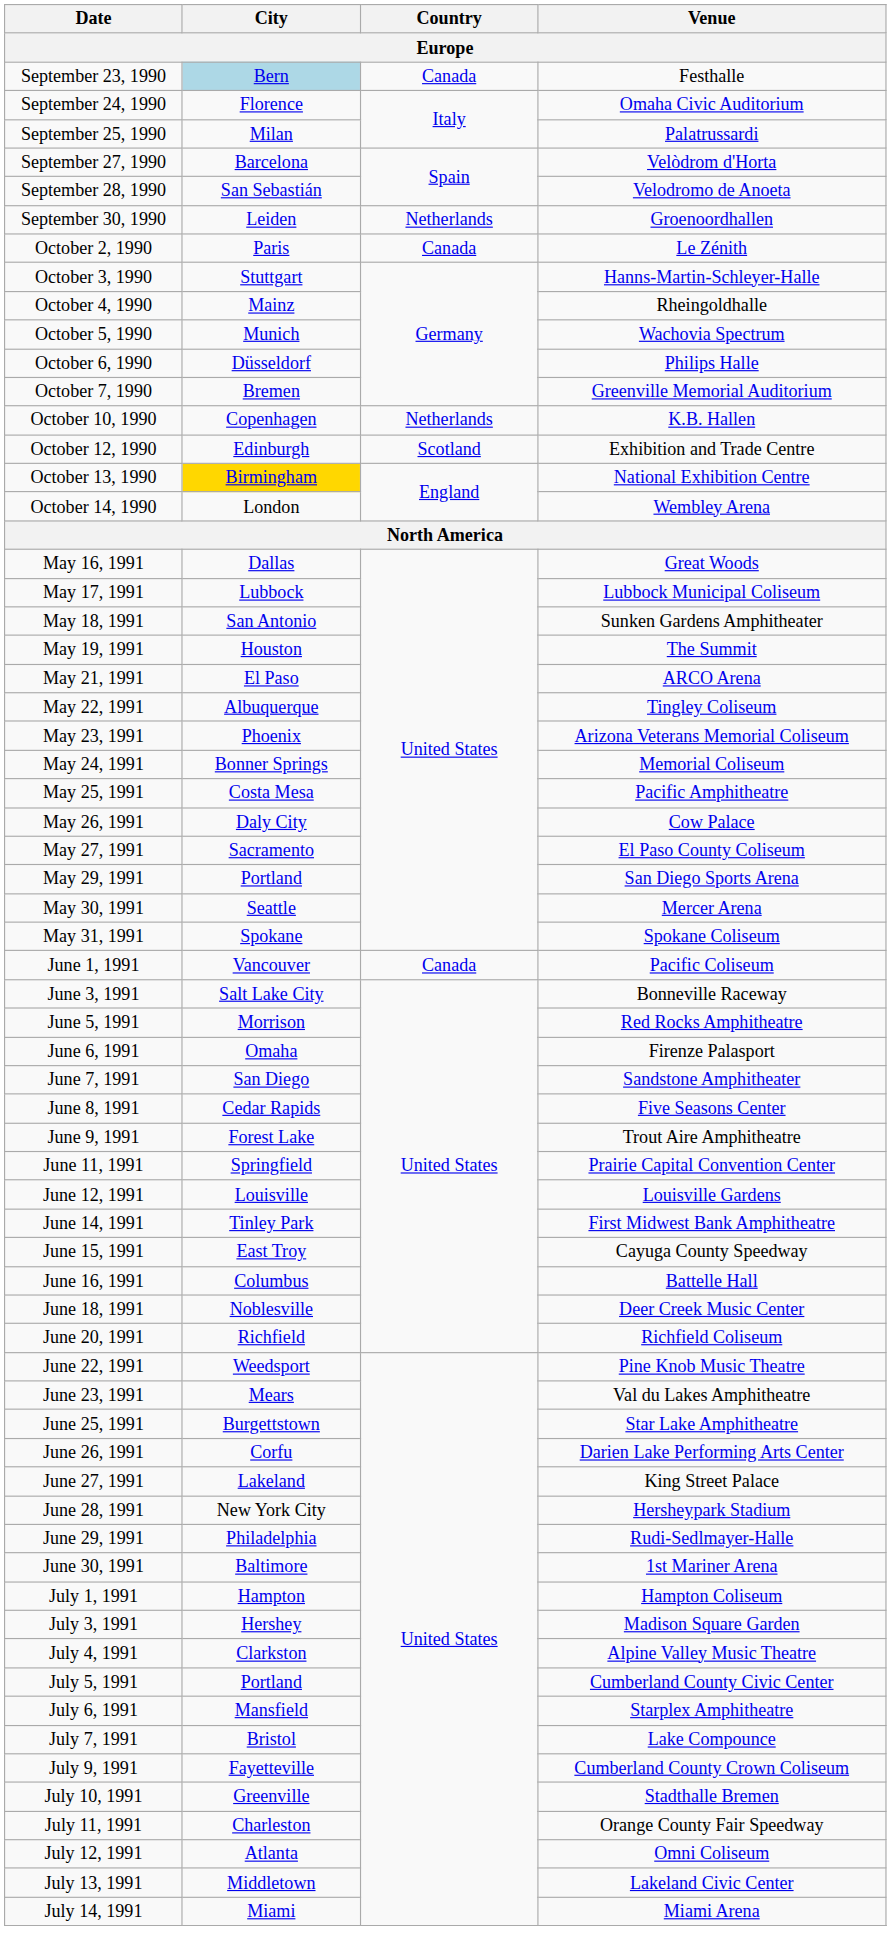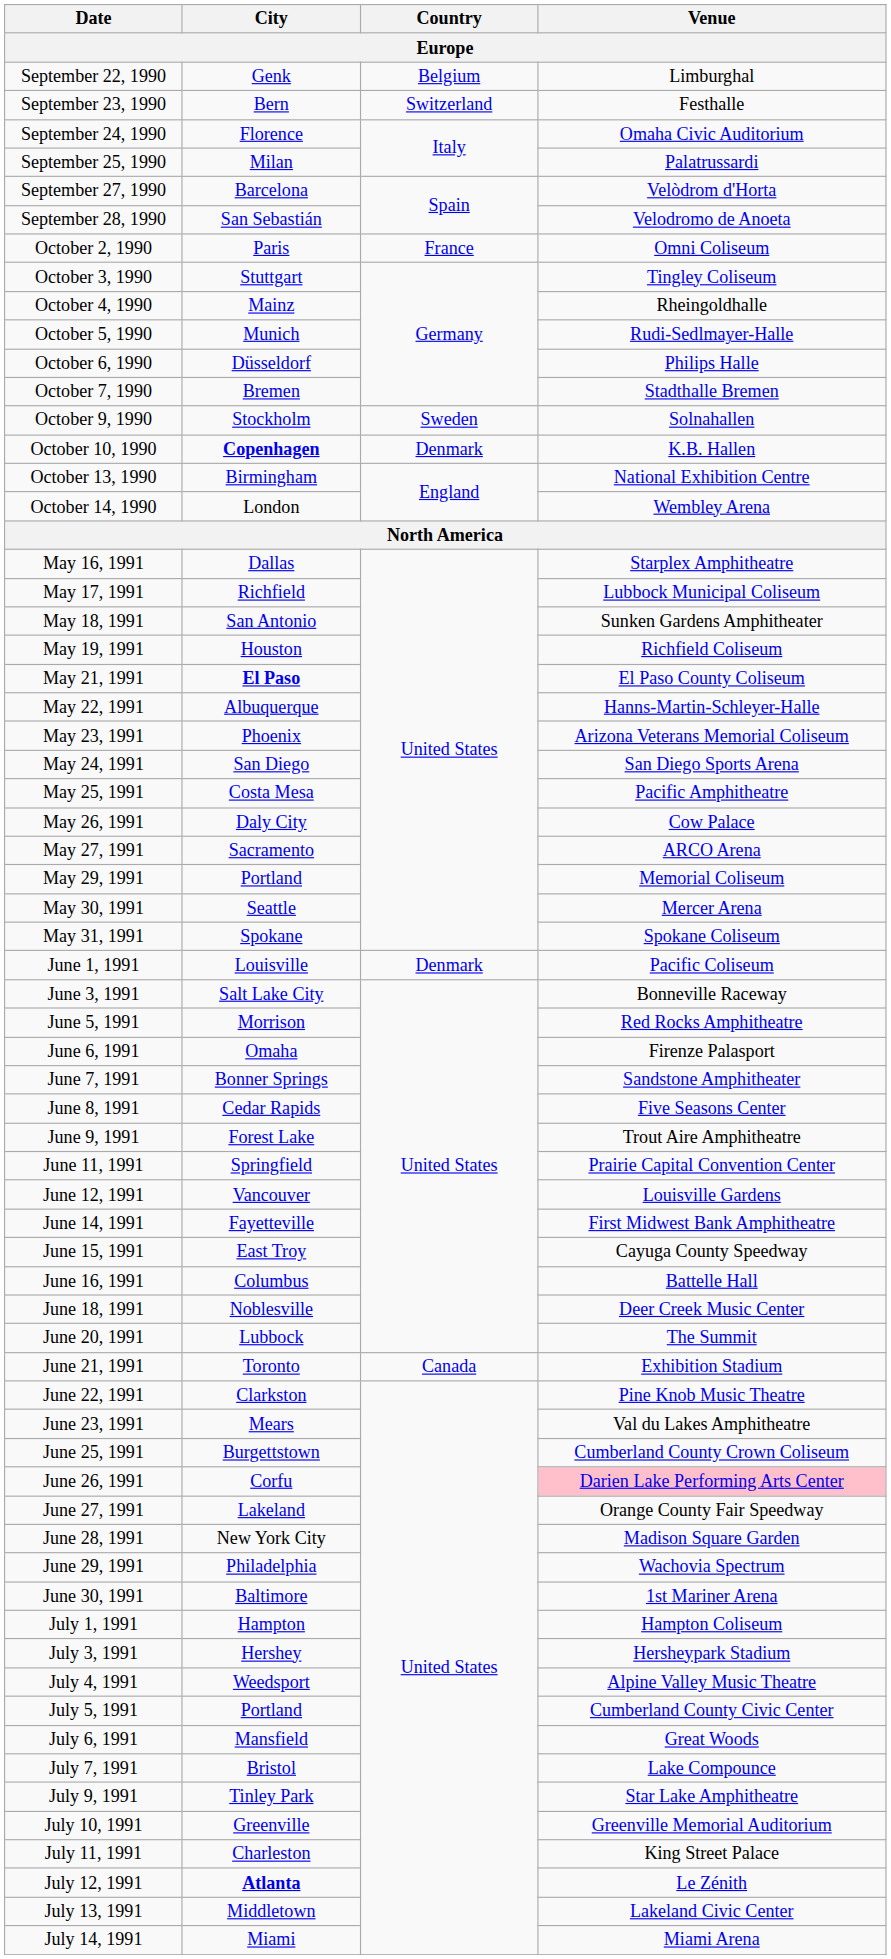 <table class="wikitable" style="text-align:center;">
 <tr>
 <th width="150">Date</th>
 <th width="150">City</th>
 <th width="150">Country</th>
 <th width="300">Venue</th>
 </tr>
 <tr>
 <th colspan="4">Europe</th>
 </tr>
 <tr>
+<td>September 22, 1990</td>
+<td><a href='#'>Genk</a></td>
+<td><a href='#'>Belgium</a></td>
+<td>Limburghal</td>
+</tr>
+<tr>
 <td>September 23, 1990</td>
-<td style="background: lightblue;"><a href='#'>Bern</a></td>
-<td><a href='#'>Canada</a></td>
+<td><a href='#'>Bern</a></td>
+<td><a href='#'>Switzerland</a></td>
 <td>Festhalle</td>
 </tr>
 <tr>
 <td>September 24, 1990</td>
 <td><a href='#'>Florence</a></td>
 <td rowspan="2"><a href='#'>Italy</a></td>
 <td><a href='#'>Omaha Civic Auditorium</a></td>
 </tr>
 <tr>
 <td>September 25, 1990</td>
 <td><a href='#'>Milan</a></td>
 <td><a href='#'>Palatrussardi</a></td>
 </tr>
 <tr>
 <td>September 27, 1990</td>
 <td><a href='#'>Barcelona</a></td>
 <td rowspan="2"><a href='#'>Spain</a></td>
 <td><a href='#'>Velòdrom d'Horta</a></td>
 </tr>
 <tr>
 <td>September 28, 1990</td>
 <td><a href='#'>San Sebastián</a></td>
 <td><a href='#'>Velodromo de Anoeta</a></td>
 </tr>
 <tr>
-<td>September 30, 1990</td>
-<td><a href='#'>Leiden</a></td>
-<td><a href='#'>Netherlands</a></td>
-<td><a href='#'>Groenoordhallen</a></td>
-</tr>
-<tr>
 <td>October 2, 1990</td>
 <td><a href='#'>Paris</a></td>
-<td><a href='#'>Canada</a></td>
-<td><a href='#'>Le Zénith</a></td>
+<td><a href='#'>France</a></td>
+<td><a href='#'>Omni Coliseum</a></td>
 </tr>
 <tr>
 <td>October 3, 1990</td>
 <td><a href='#'>Stuttgart</a></td>
 <td rowspan="5"><a href='#'>Germany</a></td>
-<td><a href='#'>Hanns-Martin-Schleyer-Halle</a></td>
+<td><a href='#'>Tingley Coliseum</a></td>
 </tr>
 <tr>
 <td>October 4, 1990</td>
 <td><a href='#'>Mainz</a></td>
 <td>Rheingoldhalle</td>
 </tr>
 <tr>
 <td>October 5, 1990</td>
 <td><a href='#'>Munich</a></td>
-<td><a href='#'>Wachovia Spectrum</a></td>
+<td><a href='#'>Rudi-Sedlmayer-Halle</a></td>
 </tr>
 <tr>
 <td>October 6, 1990</td>
 <td><a href='#'>Düsseldorf</a></td>
 <td><a href='#'>Philips Halle</a></td>
 </tr>
 <tr>
 <td>October 7, 1990</td>
 <td><a href='#'>Bremen</a></td>
-<td><a href='#'>Greenville Memorial Auditorium</a></td>
+<td><a href='#'>Stadthalle Bremen</a></td>
+</tr>
+<tr>
+<td>October 9, 1990</td>
+<td><a href='#'>Stockholm</a></td>
+<td><a href='#'>Sweden</a></td>
+<td><a href='#'>Solnahallen</a></td>
 </tr>
 <tr>
 <td>October 10, 1990</td>
-<td><a href='#'>Copenhagen</a></td>
-<td><a href='#'>Netherlands</a></td>
+<td><strong><a href='#'>Copenhagen</a></strong></td>
+<td><a href='#'>Denmark</a></td>
 <td><a href='#'>K.B. Hallen</a></td>
 </tr>
 <tr>
-<td>October 12, 1990</td>
-<td><a href='#'>Edinburgh</a></td>
-<td><a href='#'>Scotland</a></td>
-<td>Exhibition and Trade Centre</td>
-</tr>
-<tr>
 <td>October 13, 1990</td>
-<td style="background: gold;"><a href='#'>Birmingham</a></td>
+<td><a href='#'>Birmingham</a></td>
 <td rowspan="2"><a href='#'>England</a></td>
 <td><a href='#'>National Exhibition Centre</a></td>
 </tr>
 <tr>
 <td>October 14, 1990</td>
 <td>London</td>
 <td><a href='#'>Wembley Arena</a></td>
 </tr>
 <tr>
 <th colspan="4">North America</th>
 </tr>
 <tr>
 <td>May 16, 1991</td>
 <td><a href='#'>Dallas</a></td>
 <td rowspan="14"><a href='#'>United States</a></td>
-<td><a href='#'>Great Woods</a></td>
+<td><a href='#'>Starplex Amphitheatre</a></td>
 </tr>
 <tr>
 <td>May 17, 1991</td>
-<td><a href='#'>Lubbock</a></td>
+<td><a href='#'>Richfield</a></td>
 <td><a href='#'>Lubbock Municipal Coliseum</a></td>
 </tr>
 <tr>
 <td>May 18, 1991</td>
 <td><a href='#'>San Antonio</a></td>
 <td>Sunken Gardens Amphitheater</td>
 </tr>
 <tr>
 <td>May 19, 1991</td>
 <td><a href='#'>Houston</a></td>
-<td><a href='#'>The Summit</a></td>
+<td><a href='#'>Richfield Coliseum</a></td>
 </tr>
 <tr>
 <td>May 21, 1991</td>
-<td><a href='#'>El Paso</a></td>
-<td><a href='#'>ARCO Arena</a></td>
+<td><strong><a href='#'>El Paso</a></strong></td>
+<td><a href='#'>El Paso County Coliseum</a></td>
 </tr>
 <tr>
 <td>May 22, 1991</td>
 <td><a href='#'>Albuquerque</a></td>
-<td><a href='#'>Tingley Coliseum</a></td>
+<td><a href='#'>Hanns-Martin-Schleyer-Halle</a></td>
 </tr>
 <tr>
 <td>May 23, 1991</td>
 <td><a href='#'>Phoenix</a></td>
 <td><a href='#'>Arizona Veterans Memorial Coliseum</a></td>
 </tr>
 <tr>
 <td>May 24, 1991</td>
-<td><a href='#'>Bonner Springs</a></td>
-<td><a href='#'>Memorial Coliseum</a></td>
+<td><a href='#'>San Diego</a></td>
+<td><a href='#'>San Diego Sports Arena</a></td>
 </tr>
 <tr>
 <td>May 25, 1991</td>
 <td><a href='#'>Costa Mesa</a></td>
 <td><a href='#'>Pacific Amphitheatre</a></td>
 </tr>
 <tr>
 <td>May 26, 1991</td>
 <td><a href='#'>Daly City</a></td>
 <td><a href='#'>Cow Palace</a></td>
 </tr>
 <tr>
 <td>May 27, 1991</td>
 <td><a href='#'>Sacramento</a></td>
-<td><a href='#'>El Paso County Coliseum</a></td>
+<td><a href='#'>ARCO Arena</a></td>
 </tr>
 <tr>
 <td>May 29, 1991</td>
 <td><a href='#'>Portland</a></td>
-<td><a href='#'>San Diego Sports Arena</a></td>
+<td><a href='#'>Memorial Coliseum</a></td>
 </tr>
 <tr>
 <td>May 30, 1991</td>
 <td><a href='#'>Seattle</a></td>
 <td><a href='#'>Mercer Arena</a></td>
 </tr>
 <tr>
 <td>May 31, 1991</td>
 <td><a href='#'>Spokane</a></td>
 <td><a href='#'>Spokane Coliseum</a></td>
 </tr>
 <tr>
 <td>June 1, 1991</td>
-<td><a href='#'>Vancouver</a></td>
-<td><a href='#'>Canada</a></td>
+<td><a href='#'>Louisville</a></td>
+<td><a href='#'>Denmark</a></td>
 <td><a href='#'>Pacific Coliseum</a></td>
 </tr>
 <tr>
 <td>June 3, 1991</td>
 <td><a href='#'>Salt Lake City</a></td>
 <td rowspan="13"><a href='#'>United States</a></td>
 <td>Bonneville Raceway</td>
 </tr>
 <tr>
 <td>June 5, 1991</td>
 <td><a href='#'>Morrison</a></td>
 <td><a href='#'>Red Rocks Amphitheatre</a></td>
 </tr>
 <tr>
 <td>June 6, 1991</td>
 <td><a href='#'>Omaha</a></td>
 <td>Firenze Palasport</td>
 </tr>
 <tr>
 <td>June 7, 1991</td>
-<td><a href='#'>San Diego</a></td>
+<td><a href='#'>Bonner Springs</a></td>
 <td><a href='#'>Sandstone Amphitheater</a></td>
 </tr>
 <tr>
 <td>June 8, 1991</td>
 <td><a href='#'>Cedar Rapids</a></td>
 <td><a href='#'>Five Seasons Center</a></td>
 </tr>
 <tr>
 <td>June 9, 1991</td>
 <td><a href='#'>Forest Lake</a></td>
 <td>Trout Aire Amphitheatre</td>
 </tr>
 <tr>
 <td>June 11, 1991</td>
 <td><a href='#'>Springfield</a></td>
 <td><a href='#'>Prairie Capital Convention Center</a></td>
 </tr>
 <tr>
 <td>June 12, 1991</td>
-<td><a href='#'>Louisville</a></td>
+<td><a href='#'>Vancouver</a></td>
 <td><a href='#'>Louisville Gardens</a></td>
 </tr>
 <tr>
 <td>June 14, 1991</td>
-<td><a href='#'>Tinley Park</a></td>
+<td><a href='#'>Fayetteville</a></td>
 <td><a href='#'>First Midwest Bank Amphitheatre</a></td>
 </tr>
 <tr>
 <td>June 15, 1991</td>
 <td><a href='#'>East Troy</a></td>
 <td>Cayuga County Speedway</td>
 </tr>
 <tr>
 <td>June 16, 1991</td>
 <td><a href='#'>Columbus</a></td>
 <td><a href='#'>Battelle Hall</a></td>
 </tr>
 <tr>
 <td>June 18, 1991</td>
 <td><a href='#'>Noblesville</a></td>
 <td><a href='#'>Deer Creek Music Center</a></td>
 </tr>
 <tr>
 <td>June 20, 1991</td>
-<td><a href='#'>Richfield</a></td>
-<td><a href='#'>Richfield Coliseum</a></td>
+<td><a href='#'>Lubbock</a></td>
+<td><a href='#'>The Summit</a></td>
+</tr>
+<tr>
+<td>June 21, 1991</td>
+<td><a href='#'>Toronto</a></td>
+<td><a href='#'>Canada</a></td>
+<td><a href='#'>Exhibition Stadium</a></td>
 </tr>
 <tr>
 <td>June 22, 1991</td>
-<td><a href='#'>Weedsport</a></td>
+<td><a href='#'>Clarkston</a></td>
 <td rowspan="20"><a href='#'>United States</a></td>
 <td><a href='#'>Pine Knob Music Theatre</a></td>
 </tr>
 <tr>
 <td>June 23, 1991</td>
 <td><a href='#'>Mears</a></td>
 <td>Val du Lakes Amphitheatre</td>
 </tr>
 <tr>
 <td>June 25, 1991</td>
 <td><a href='#'>Burgettstown</a></td>
-<td><a href='#'>Star Lake Amphitheatre</a></td>
+<td><a href='#'>Cumberland County Crown Coliseum</a></td>
 </tr>
 <tr>
 <td>June 26, 1991</td>
 <td><a href='#'>Corfu</a></td>
-<td><a href='#'>Darien Lake Performing Arts Center</a></td>
+<td style="background: pink;"><a href='#'>Darien Lake Performing Arts Center</a></td>
 </tr>
 <tr>
 <td>June 27, 1991</td>
 <td><a href='#'>Lakeland</a></td>
-<td>King Street Palace</td>
+<td>Orange County Fair Speedway</td>
 </tr>
 <tr>
 <td>June 28, 1991</td>
 <td>New York City</td>
-<td><a href='#'>Hersheypark Stadium</a></td>
+<td><a href='#'>Madison Square Garden</a></td>
 </tr>
 <tr>
 <td>June 29, 1991</td>
 <td><a href='#'>Philadelphia</a></td>
-<td><a href='#'>Rudi-Sedlmayer-Halle</a></td>
+<td><a href='#'>Wachovia Spectrum</a></td>
 </tr>
 <tr>
 <td>June 30, 1991</td>
 <td><a href='#'>Baltimore</a></td>
 <td><a href='#'>1st Mariner Arena</a></td>
 </tr>
 <tr>
 <td>July 1, 1991</td>
 <td><a href='#'>Hampton</a></td>
 <td><a href='#'>Hampton Coliseum</a></td>
 </tr>
 <tr>
 <td>July 3, 1991</td>
 <td><a href='#'>Hershey</a></td>
-<td><a href='#'>Madison Square Garden</a></td>
+<td><a href='#'>Hersheypark Stadium</a></td>
 </tr>
 <tr>
 <td>July 4, 1991</td>
-<td><a href='#'>Clarkston</a></td>
+<td><a href='#'>Weedsport</a></td>
 <td><a href='#'>Alpine Valley Music Theatre</a></td>
 </tr>
 <tr>
 <td>July 5, 1991</td>
 <td><a href='#'>Portland</a></td>
 <td><a href='#'>Cumberland County Civic Center</a></td>
 </tr>
 <tr>
 <td>July 6, 1991</td>
 <td><a href='#'>Mansfield</a></td>
-<td><a href='#'>Starplex Amphitheatre</a></td>
+<td><a href='#'>Great Woods</a></td>
 </tr>
 <tr>
 <td>July 7, 1991</td>
 <td><a href='#'>Bristol</a></td>
 <td><a href='#'>Lake Compounce</a></td>
 </tr>
 <tr>
 <td>July 9, 1991</td>
-<td><a href='#'>Fayetteville</a></td>
-<td><a href='#'>Cumberland County Crown Coliseum</a></td>
+<td><a href='#'>Tinley Park</a></td>
+<td><a href='#'>Star Lake Amphitheatre</a></td>
 </tr>
 <tr>
 <td>July 10, 1991</td>
 <td><a href='#'>Greenville</a></td>
-<td><a href='#'>Stadthalle Bremen</a></td>
+<td><a href='#'>Greenville Memorial Auditorium</a></td>
 </tr>
 <tr>
 <td>July 11, 1991</td>
 <td><a href='#'>Charleston</a></td>
-<td>Orange County Fair Speedway</td>
+<td>King Street Palace</td>
 </tr>
 <tr>
 <td>July 12, 1991</td>
-<td><a href='#'>Atlanta</a></td>
-<td><a href='#'>Omni Coliseum</a></td>
+<td><strong><a href='#'>Atlanta</a></strong></td>
+<td><a href='#'>Le Zénith</a></td>
 </tr>
 <tr>
 <td>July 13, 1991</td>
 <td><a href='#'>Middletown</a></td>
 <td><a href='#'>Lakeland Civic Center</a></td>
 </tr>
 <tr>
 <td>July 14, 1991</td>
 <td><a href='#'>Miami</a></td>
 <td><a href='#'>Miami Arena</a></td>
 </tr>
 <tr>
 </tr>
 </table>
